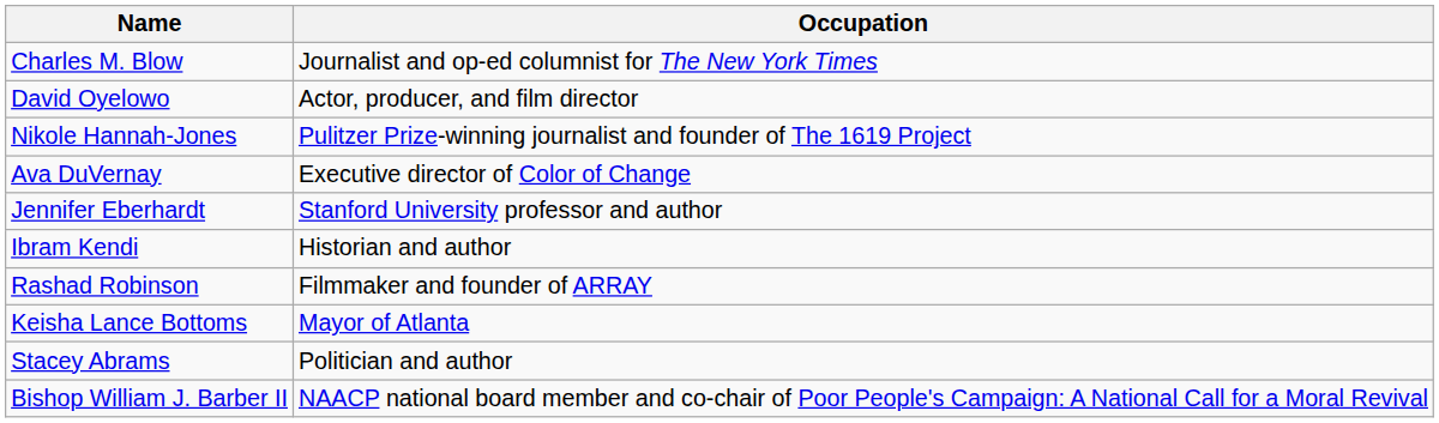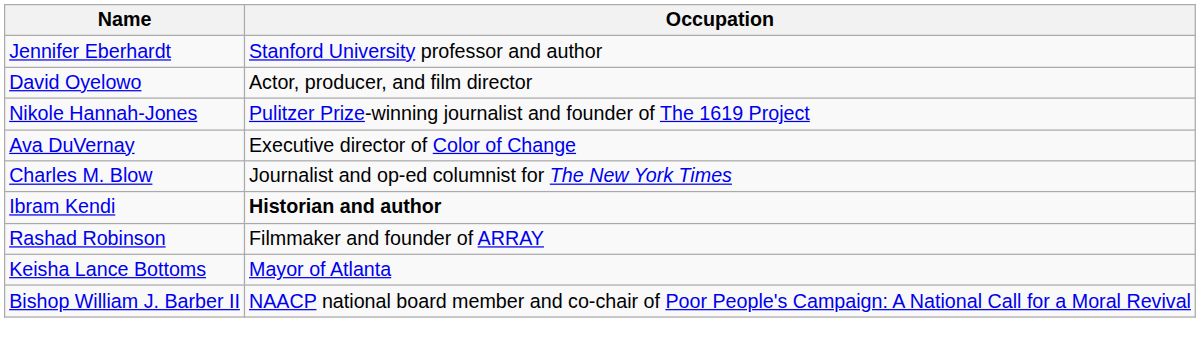 <table class="wikitable">
 <tr>
 <th>Name</th>
 <th>Occupation</th>
 </tr>
 <tr>
-<td><a href='#'>Charles M. Blow</a></td>
-<td>Journalist and  op-ed columnist for <em><a href='#'>The New York Times</a></em></td>
+<td><a href='#'>Jennifer Eberhardt</a></td>
+<td><a href='#'>Stanford University</a> professor and author</td>
 </tr>
 <tr>
 <td><a href='#'>David Oyelowo</a></td>
 <td>Actor, producer, and film director</td>
 </tr>
 <tr>
 <td><a href='#'>Nikole Hannah-Jones</a></td>
 <td><a href='#'>Pulitzer Prize</a>-winning journalist and founder of <a href='#'>The 1619 Project</a></td>
 </tr>
 <tr>
 <td><a href='#'>Ava DuVernay</a></td>
 <td>Executive director of <a href='#'>Color of Change</a></td>
 </tr>
 <tr>
-<td><a href='#'>Jennifer Eberhardt</a></td>
-<td><a href='#'>Stanford University</a> professor and author</td>
+<td><a href='#'>Charles M. Blow</a></td>
+<td>Journalist and  op-ed columnist for <em><a href='#'>The New York Times</a></em></td>
 </tr>
 <tr>
 <td><a href='#'>Ibram Kendi</a></td>
-<td>Historian and author</td>
+<td><strong>Historian and author</strong></td>
 </tr>
 <tr>
 <td><a href='#'>Rashad Robinson</a></td>
 <td>Filmmaker and founder of <a href='#'>ARRAY</a></td>
 </tr>
 <tr>
 <td><a href='#'>Keisha Lance Bottoms</a></td>
 <td><a href='#'>Mayor of Atlanta</a></td>
 </tr>
 <tr>
-<td><a href='#'>Stacey Abrams</a></td>
-<td>Politician and author</td>
-</tr>
-<tr>
 <td><a href='#'>Bishop William J. Barber II</a></td>
 <td><a href='#'>NAACP</a> national board member and co-chair of <a href='#'>Poor People's Campaign: A National Call for a Moral Revival</a></td>
 </tr>
 </table>
